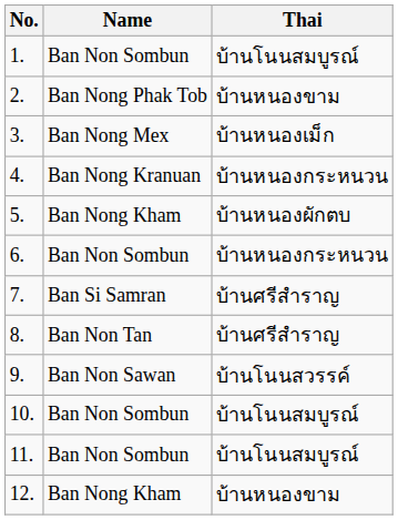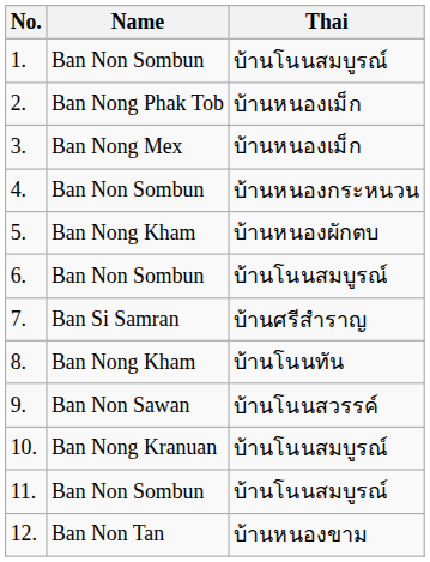 <table class="wikitable sortable">
 <tr>
 <th>No.</th>
 <th>Name</th>
 <th>Thai</th>
 </tr>
 <tr>
 <td>1.</td>
 <td>Ban Non Sombun</td>
 <td>บ้านโนนสมบูรณ์</td>
 </tr>
 <tr>
 <td>2.</td>
 <td>Ban Nong Phak Tob</td>
-<td>บ้านหนองขาม</td>
+<td>บ้านหนองเม็ก</td>
 </tr>
 <tr>
 <td>3.</td>
 <td>Ban Nong Mex</td>
 <td>บ้านหนองเม็ก</td>
 </tr>
 <tr>
 <td>4.</td>
-<td>Ban Nong Kranuan</td>
+<td>Ban Non Sombun</td>
 <td>บ้านหนองกระหนวน</td>
 </tr>
 <tr>
 <td>5.</td>
 <td>Ban Nong Kham</td>
 <td>บ้านหนองผักตบ</td>
 </tr>
 <tr>
 <td>6.</td>
 <td>Ban Non Sombun</td>
-<td>บ้านหนองกระหนวน</td>
+<td>บ้านโนนสมบูรณ์</td>
 </tr>
 <tr>
 <td>7.</td>
 <td>Ban Si Samran</td>
 <td>บ้านศรีสำราญ</td>
 </tr>
 <tr>
 <td>8.</td>
-<td>Ban Non Tan</td>
-<td>บ้านศรีสำราญ</td>
+<td>Ban Nong Kham</td>
+<td>บ้านโนนทัน</td>
 </tr>
 <tr>
 <td>9.</td>
 <td>Ban Non Sawan</td>
 <td>บ้านโนนสวรรค์</td>
 </tr>
 <tr>
 <td>10.</td>
-<td>Ban Non Sombun</td>
+<td>Ban Nong Kranuan</td>
 <td>บ้านโนนสมบูรณ์</td>
 </tr>
 <tr>
 <td>11.</td>
 <td>Ban Non Sombun</td>
 <td>บ้านโนนสมบูรณ์</td>
 </tr>
 <tr>
 <td>12.</td>
-<td>Ban Nong Kham</td>
+<td>Ban Non Tan</td>
 <td>บ้านหนองขาม</td>
 </tr>
 </table>
